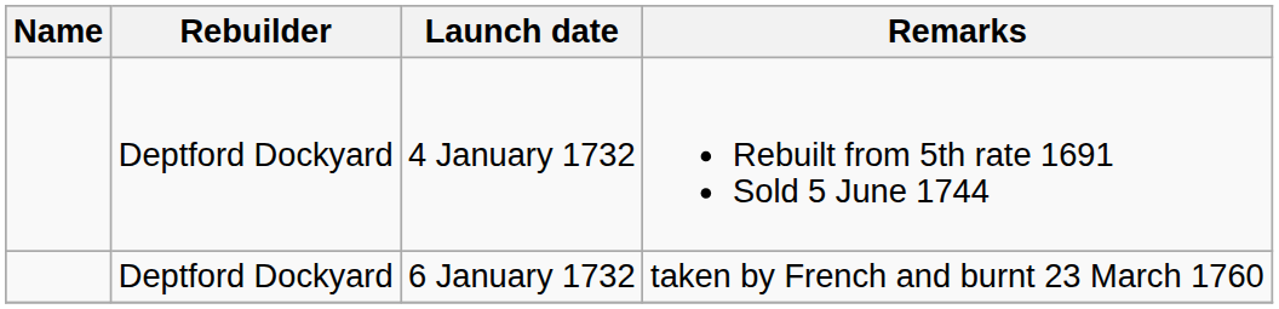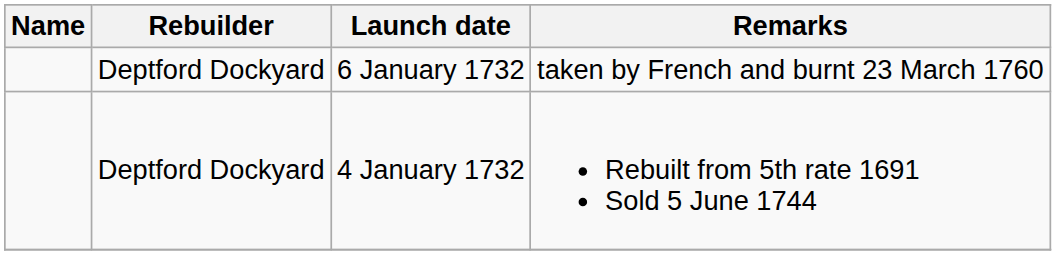 <table class="wikitable">
 <tr>
 <th>Name</th>
 <th>Rebuilder</th>
 <th>Launch date</th>
 <th>Remarks</th>
 </tr>
 <tr>
 <td></td>
 <td>Deptford Dockyard</td>
+<td>6 January 1732</td>
+<td>taken by French and burnt 23 March 1760</td>
+</tr>
+<tr>
+<td></td>
+<td>Deptford Dockyard</td>
 <td>4 January 1732</td>
 <td><br><ul><li>Rebuilt from 5th rate 1691</li><li>Sold 5 June 1744</li></ul></td>
 </tr>
 <tr>
-<td></td>
-<td>Deptford Dockyard</td>
-<td>6 January 1732</td>
-<td>taken by French and burnt 23 March 1760</td>
-</tr>
-<tr>
 </tr>
 </table>
